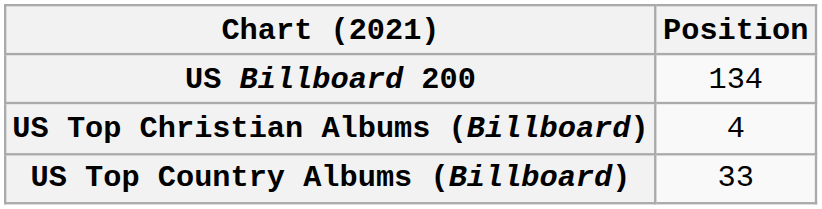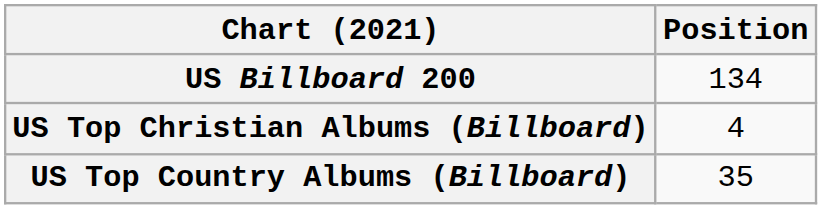 <table class="wikitable sortable plainrowheaders" style="text-align:center">
 <tr>
 <th scope="col">Chart (2021)</th>
 <th scope="col">Position</th>
 </tr>
 <tr>
 <th scope="row">US <em>Billboard</em> 200</th>
 <td>134</td>
 </tr>
 <tr>
 <th scope="row">US Top Christian Albums (<em>Billboard</em>)</th>
 <td>4</td>
 </tr>
 <tr>
 <th scope="row">US Top Country Albums (<em>Billboard</em>)</th>
-<td>33</td>
+<td>35</td>
 </tr>
 </table>
